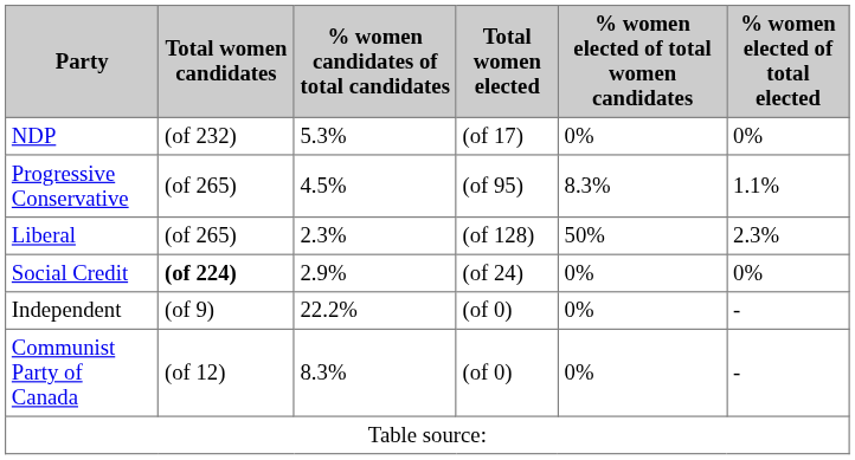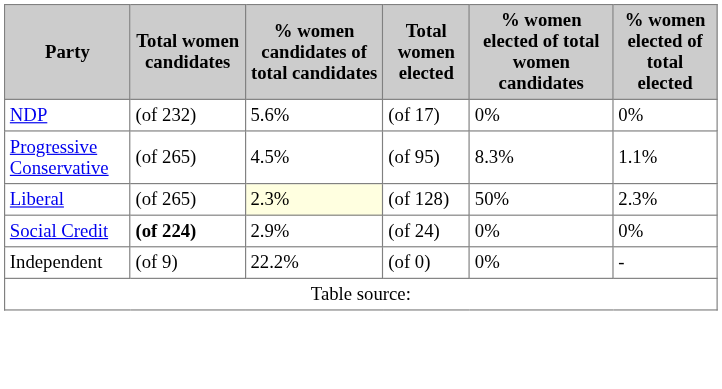 <table border="1" cellpadding="4" width="610" cellspacing="0" style="border-collapse: collapse" class="sortable">
 <tr bgcolor="CCCCCC">
 <th>Party</th>
 <th>Total women candidates</th>
 <th>% women candidates of total candidates</th>
 <th>Total women elected</th>
 <th>% women elected of total women candidates</th>
 <th>% women elected of total elected</th>
 </tr>
 <tr>
 <td><a href='#'>NDP</a></td>
 <td> (of 232)</td>
-<td>5.3%</td>
+<td>5.6%</td>
 <td> (of 17)</td>
 <td>0%</td>
 <td>0%</td>
 </tr>
 <tr>
 <td><a href='#'>Progressive Conservative</a></td>
 <td> (of 265)</td>
 <td>4.5%</td>
 <td> (of 95)</td>
 <td>8.3%</td>
 <td>1.1%</td>
 </tr>
 <tr>
 <td><a href='#'>Liberal</a></td>
 <td> (of 265)</td>
-<td>2.3%</td>
+<td style="background: lightyellow;">2.3%</td>
 <td> (of 128)</td>
 <td>50%</td>
 <td>2.3%</td>
 </tr>
 <tr>
 <td><a href='#'>Social Credit</a></td>
 <td><strong> (of 224)</strong></td>
 <td>2.9%</td>
 <td> (of 24)</td>
 <td>0%</td>
 <td>0%</td>
 </tr>
 <tr>
 <td>Independent</td>
 <td> (of 9)</td>
 <td>22.2%</td>
 <td> (of 0)</td>
 <td>0%</td>
 <td>-</td>
 </tr>
-<tr>
-<td><a href='#'>Communist Party of Canada</a></td>
-<td> (of 12)</td>
-<td>8.3%</td>
-<td> (of 0)</td>
-<td>0%</td>
-<td>-</td>
-</tr>
 <tr class="sortbottom">
 <td colspan="6" align="center">Table source:</td>
 </tr>
 </table>
